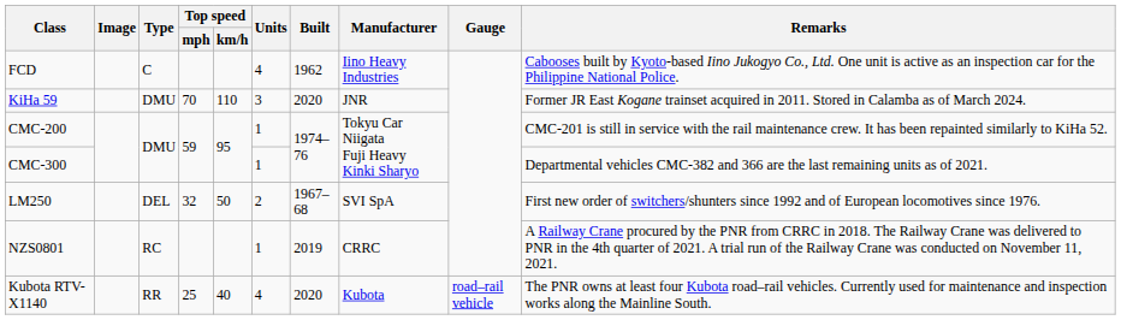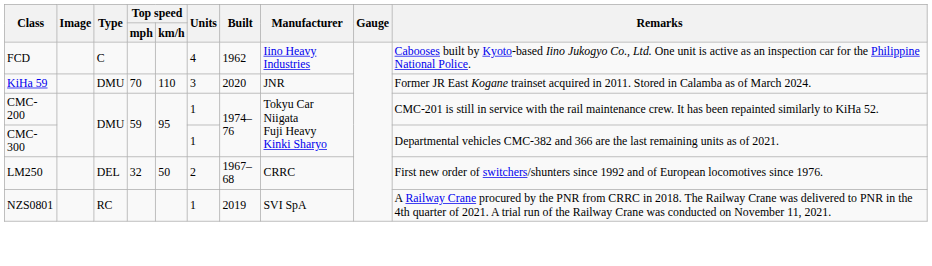 <table class="wikitable">
 <tr>
 <th rowspan="2">Class</th>
 <th rowspan="2">Image</th>
 <th rowspan="2">Type</th>
 <th colspan="2">Top speed</th>
 <th rowspan="2">Units</th>
 <th rowspan="2">Built</th>
 <th rowspan="2">Manufacturer</th>
 <th rowspan="2">Gauge</th>
 <th rowspan="2">Remarks</th>
 </tr>
 <tr>
 <th>mph</th>
 <th>km/h</th>
 </tr>
 <tr>
 <td>FCD</td>
 <td></td>
 <td>C</td>
 <td></td>
 <td></td>
 <td>4</td>
 <td>1962</td>
 <td><a href='#'>Iino Heavy Industries</a></td>
 <td rowspan="6"></td>
 <td><a href='#'>Cabooses</a> built by <a href='#'>Kyoto</a>-based <em>Iino Jukogyo Co., Ltd.</em> One unit is active as an inspection car for the <a href='#'>Philippine National Police</a>.</td>
 </tr>
 <tr>
 <td><a href='#'>KiHa 59</a></td>
 <td></td>
 <td>DMU</td>
 <td>70</td>
 <td>110</td>
 <td>3</td>
 <td>2020</td>
 <td>JNR</td>
 <td>Former JR East <em>Kogane</em> trainset acquired in 2011. Stored in Calamba as of March 2024.</td>
 </tr>
 <tr>
 <td>CMC-200</td>
 <td rowspan="2"></td>
 <td rowspan="2">DMU</td>
 <td rowspan="2">59</td>
 <td rowspan="2">95</td>
 <td>1</td>
 <td rowspan="2">1974–76</td>
 <td rowspan="2">Tokyu Car<br>Niigata<br>Fuji Heavy<br><a href='#'>Kinki Sharyo</a></td>
 <td>CMC-201 is still in service with the rail maintenance crew. It has been repainted similarly to KiHa 52.</td>
 </tr>
 <tr>
 <td>CMC-300</td>
 <td>1</td>
 <td>Departmental vehicles CMC-382 and 366 are the last remaining units as of 2021.</td>
 </tr>
 <tr>
 <td>LM250</td>
 <td></td>
 <td>DEL</td>
 <td>32</td>
 <td>50</td>
 <td>2</td>
 <td>1967–68</td>
-<td>SVI SpA</td>
+<td>CRRC</td>
 <td>First new order of <a href='#'>switchers</a>/shunters since 1992 and of European locomotives since 1976.</td>
 </tr>
 <tr>
 <td>NZS0801</td>
 <td></td>
 <td>RC</td>
 <td></td>
 <td></td>
 <td>1</td>
 <td>2019</td>
-<td>CRRC</td>
+<td>SVI SpA</td>
 <td>A <a href='#'>Railway Crane</a> procured by the PNR from CRRC in 2018. The Railway Crane was delivered to PNR in the 4th quarter of 2021. A trial run of the Railway Crane was conducted on November 11, 2021.</td>
 </tr>
-<tr>
-<td>Kubota RTV-X1140</td>
-<td></td>
-<td>RR</td>
-<td>25</td>
-<td>40</td>
-<td>4</td>
-<td>2020</td>
-<td><a href='#'>Kubota</a></td>
-<td><a href='#'>road–rail vehicle</a></td>
-<td>The PNR owns at least four <a href='#'>Kubota</a> road–rail vehicles. Currently used for maintenance and inspection works along the Mainline South.</td>
-</tr>
 </table>
